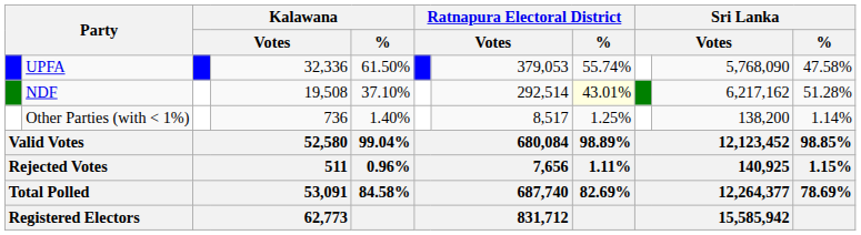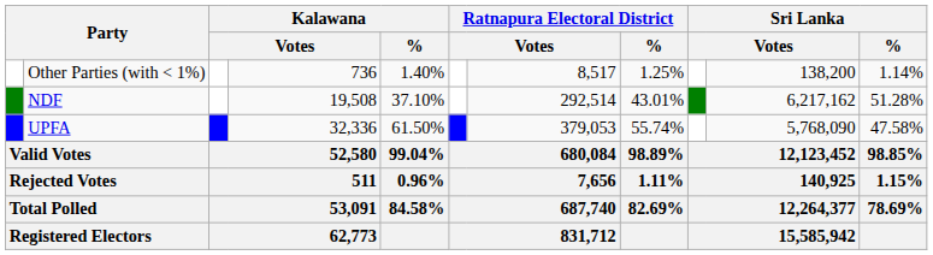 <table class="wikitable">
 <tr>
 <th colspan="2" width="144px"rowspan="2">Party</th>
 <th colspan="3" width="216px">Kalawana</th>
 <th colspan="3" width="216px"><a href='#'>Ratnapura Electoral District</a></th>
 <th colspan="3" width="216px">Sri Lanka</th>
 </tr>
 <tr>
 <th colspan="2" width="144px">Votes</th>
 <th>%</th>
 <th colspan="2" width="144px">Votes</th>
 <th>%</th>
 <th colspan="2" width="144px">Votes</th>
 <th>%</th>
 </tr>
 <tr>
+<td style="background-color:white;" width="10px"></td>
+<td style="text-align:left;">Other Parties (with < 1%)</td>
+<td style="background-color:white;" width="10px"></td>
+<td style="text-align:right;">736</td>
+<td style="text-align:right;">1.40%</td>
+<td style="background-color:white;" width="10px"></td>
+<td style="text-align:right;">8,517</td>
+<td style="text-align:right;">1.25%</td>
+<td style="background-color:white;" width="10px"></td>
+<td style="text-align:right;">138,200</td>
+<td style="text-align:right;">1.14%</td>
+</tr>
+<tr>
+<td style="background-color:green;" width="10px"></td>
+<td style="text-align:left;"><a href='#'>NDF</a></td>
+<td style="background-color:white;" width="10px"></td>
+<td style="text-align:right;">19,508</td>
+<td style="text-align:right;">37.10%</td>
+<td style="background-color:white;" width="10px"></td>
+<td style="text-align:right;">292,514</td>
+<td style="text-align:right;">43.01%</td>
+<td style="background-color:green;" width="10px"></td>
+<td style="text-align:right;">6,217,162</td>
+<td style="text-align:right;">51.28%</td>
+</tr>
+<tr>
 <td style="background-color:blue;" width="10px"></td>
 <td style="text-align:left;"><a href='#'>UPFA</a></td>
 <td style="background-color:blue;" width="10px"></td>
 <td style="text-align:right;">32,336</td>
 <td style="text-align:right;">61.50%</td>
 <td style="background-color:blue;" width="10px"></td>
 <td style="text-align:right;">379,053</td>
 <td style="text-align:right;">55.74%</td>
 <td style="background-color:white;" width="10px"></td>
 <td style="text-align:right;">5,768,090</td>
 <td style="text-align:right;">47.58%</td>
-</tr>
-<tr>
-<td style="background-color:green;" width="10px"></td>
-<td style="text-align:left;"><a href='#'>NDF</a></td>
-<td style="background-color:white;" width="10px"></td>
-<td style="text-align:right;">19,508</td>
-<td style="text-align:right;">37.10%</td>
-<td style="background-color:white;" width="10px"></td>
-<td style="text-align:right;">292,514</td>
-<td style="background: lightyellow; text-align:right;">43.01%</td>
-<td style="background-color:green;" width="10px"></td>
-<td style="text-align:right;">6,217,162</td>
-<td style="text-align:right;">51.28%</td>
-</tr>
-<tr>
-<td style="background-color:white;" width="10px"></td>
-<td style="text-align:left;">Other Parties (with < 1%)</td>
-<td style="background-color:white;" width="10px"></td>
-<td style="text-align:right;">736</td>
-<td style="text-align:right;">1.40%</td>
-<td style="background-color:white;" width="10px"></td>
-<td style="text-align:right;">8,517</td>
-<td style="text-align:right;">1.25%</td>
-<td style="background-color:white;" width="10px"></td>
-<td style="text-align:right;">138,200</td>
-<td style="text-align:right;">1.14%</td>
 </tr>
 <tr>
 <th colspan="2" width="144px"style="text-align:left;">Valid Votes</th>
 <th style="text-align:right;"colspan="2" width="144px">52,580</th>
 <th style="text-align:right;">99.04%</th>
 <th style="text-align:right;"colspan="2" width="144px">680,084</th>
 <th style="text-align:right;">98.89%</th>
 <th style="text-align:right;"colspan="2" width="144px">12,123,452</th>
 <th style="text-align:right;">98.85%</th>
 </tr>
 <tr>
 <th colspan="2" width="144px"style="text-align:left;">Rejected Votes</th>
 <th style="text-align:right;"colspan="2" width="144px">511</th>
 <th style="text-align:right;">0.96%</th>
 <th style="text-align:right;"colspan="2" width="144px">7,656</th>
 <th style="text-align:right;">1.11%</th>
 <th style="text-align:right;"colspan="2" width="144px">140,925</th>
 <th style="text-align:right;">1.15%</th>
 </tr>
 <tr>
 <th colspan="2" width="144px"style="text-align:left;">Total Polled</th>
 <th style="text-align:right;"colspan="2" width="144px">53,091</th>
 <th style="text-align:right;">84.58%</th>
 <th style="text-align:right;"colspan="2" width="144px">687,740</th>
 <th style="text-align:right;">82.69%</th>
 <th style="text-align:right;"colspan="2" width="144px">12,264,377</th>
 <th style="text-align:right;">78.69%</th>
 </tr>
 <tr>
 <th colspan="2" width="144px"style="text-align:left;">Registered Electors</th>
 <th style="text-align:right;"colspan="2" width="144px">62,773</th>
 <th></th>
 <th style="text-align:right;"colspan="2" width="144px">831,712</th>
 <th></th>
 <th style="text-align:right;"colspan="2" width="144px">15,585,942</th>
 <th></th>
 </tr>
 </table>
